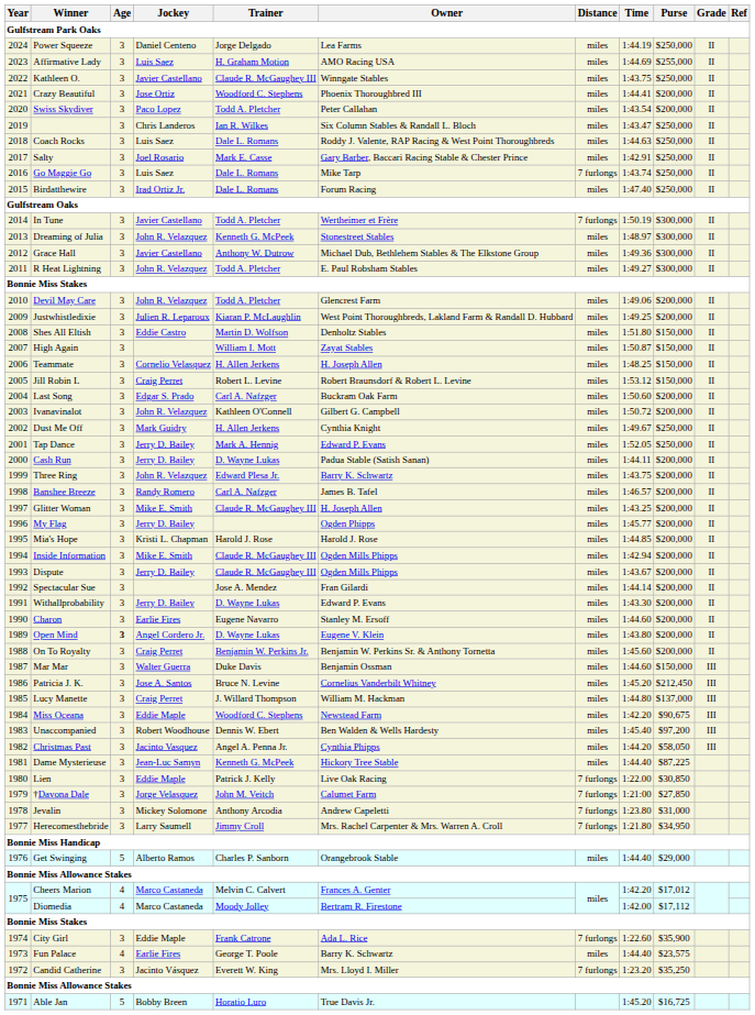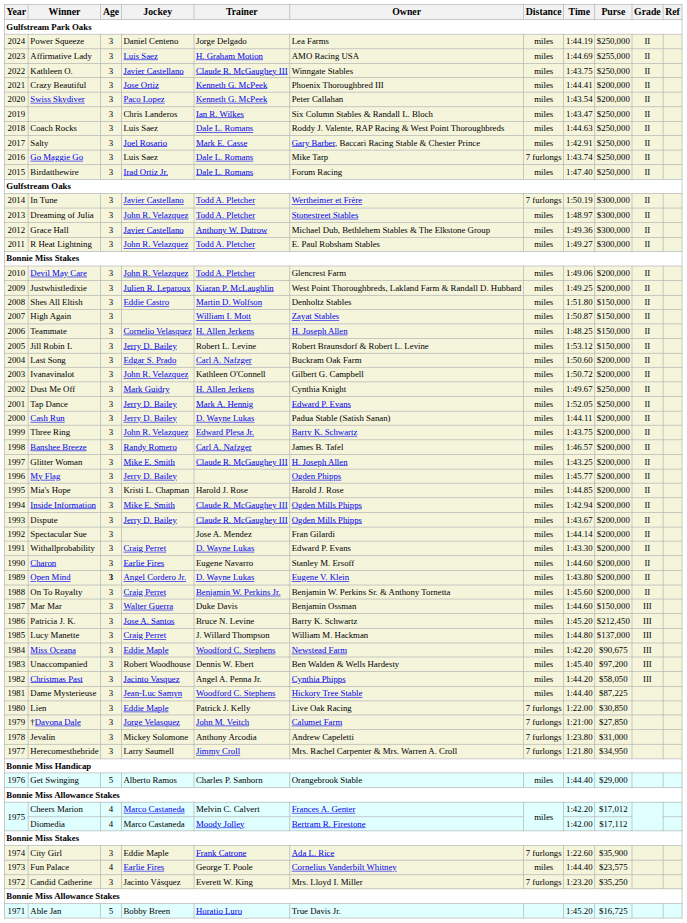 <table class="wikitable sortable">
 <tr>
 <th>Year</th>
 <th>Winner</th>
 <th>Age</th>
 <th>Jockey</th>
 <th>Trainer</th>
 <th>Owner</th>
 <th>Distance</th>
 <th>Time</th>
 <th>Purse</th>
 <th>Grade</th>
 <th>Ref</th>
 </tr>
 <tr style="font-size:90%; background-color:white">
 <td align="left" colspan=11><strong>Gulfstream Park Oaks</strong></td>
 </tr>
 <tr style="font-size:90%; background-color:beige">
 <td align=center>2024</td>
 <td>Power Squeeze</td>
 <td align=center>3</td>
 <td>Daniel Centeno</td>
 <td>Jorge Delgado</td>
 <td>Lea Farms</td>
 <td align=center> miles</td>
 <td align=center>1:44.19</td>
 <td align=center>$250,000</td>
 <td align=center>II</td>
 <td></td>
 </tr>
 <tr style="font-size:90%; background-color:beige">
 <td align=center>2023</td>
 <td>Affirmative Lady</td>
 <td align=center>3</td>
 <td><a href='#'>Luis Saez</a></td>
 <td><a href='#'>H. Graham Motion</a></td>
 <td>AMO Racing USA</td>
 <td align=center> miles</td>
 <td align=center>1:44.69</td>
 <td align=center>$255,000</td>
 <td align=center>II</td>
 <td></td>
 </tr>
 <tr style="font-size:90%; background-color:beige">
 <td align=center>2022</td>
 <td>Kathleen O.</td>
 <td align=center>3</td>
 <td><a href='#'>Javier Castellano</a></td>
 <td><a href='#'>Claude R. McGaughey III</a></td>
 <td>Winngate Stables</td>
 <td align=center> miles</td>
 <td align=center>1:43.75</td>
 <td align=center>$250,000</td>
 <td align=center>II</td>
 <td></td>
 </tr>
 <tr style="font-size:90%; background-color:beige">
 <td align=center>2021</td>
 <td>Crazy Beautiful</td>
 <td align=center>3</td>
 <td><a href='#'>Jose Ortiz</a></td>
-<td><a href='#'>Woodford C. Stephens</a></td>
+<td><a href='#'>Kenneth G. McPeek</a></td>
 <td>Phoenix Thoroughbred III</td>
 <td align=center> miles</td>
 <td align=center>1:44.41</td>
 <td align=center>$200,000</td>
 <td align=center>II</td>
 <td></td>
 </tr>
 <tr style="font-size:90%; background-color:beige">
 <td align=center>2020</td>
 <td><a href='#'>Swiss Skydiver</a></td>
 <td align=center>3</td>
 <td><a href='#'>Paco Lopez</a></td>
-<td><a href='#'>Todd A. Pletcher</a></td>
+<td><a href='#'>Kenneth G. McPeek</a></td>
 <td>Peter Callahan</td>
 <td align=center> miles</td>
 <td align=center>1:43.54</td>
 <td align=center>$200,000</td>
 <td align=center>II</td>
 <td></td>
 </tr>
 <tr style="font-size:90%; background-color:beige">
 <td align=center>2019</td>
 <td></td>
 <td align=center>3</td>
 <td>Chris Landeros</td>
 <td><a href='#'>Ian R. Wilkes</a></td>
 <td>Six Column Stables & Randall L. Bloch</td>
 <td align=center> miles</td>
 <td align=center>1:43.47</td>
 <td align=center>$250,000</td>
 <td align=center>II</td>
 <td></td>
 </tr>
 <tr style="font-size:90%; background-color:beige">
 <td align=center>2018</td>
 <td>Coach Rocks</td>
 <td align=center>3</td>
 <td>Luis Saez</td>
 <td><a href='#'>Dale L. Romans</a></td>
 <td>Roddy J. Valente, RAP Racing & West Point Thoroughbreds</td>
 <td align=center> miles</td>
 <td align=center>1:44.63</td>
 <td align=center>$250,000</td>
 <td align=center>II</td>
 <td></td>
 </tr>
 <tr style="font-size:90%; background-color:beige">
 <td align=center>2017</td>
 <td>Salty</td>
 <td align=center>3</td>
 <td><a href='#'>Joel Rosario</a></td>
 <td><a href='#'>Mark E. Casse</a></td>
 <td><a href='#'>Gary Barber</a>, Baccari Racing Stable & Chester Prince</td>
 <td align=center> miles</td>
 <td align=center>1:42.91</td>
 <td align=center>$250,000</td>
 <td align=center>II</td>
 <td></td>
 </tr>
 <tr style="font-size:90%; background-color:beige">
 <td align=center>2016</td>
 <td><a href='#'>Go Maggie Go</a></td>
 <td align=center>3</td>
 <td>Luis Saez</td>
 <td><a href='#'>Dale L. Romans</a></td>
 <td>Mike Tarp</td>
 <td align=center>7 furlongs</td>
 <td align=center>1:43.74</td>
 <td align=center>$250,000</td>
 <td align=center>II</td>
 <td></td>
 </tr>
 <tr style="font-size:90%; background-color:beige">
 <td align=center>2015</td>
 <td>Birdatthewire</td>
 <td align=center>3</td>
 <td><a href='#'>Irad Ortiz Jr.</a></td>
 <td><a href='#'>Dale L. Romans</a></td>
 <td>Forum Racing</td>
 <td align=center> miles</td>
 <td align=center>1:47.40</td>
 <td align=center>$250,000</td>
 <td align=center>II</td>
 <td></td>
 </tr>
 <tr style="font-size:90%; background-color:white">
 <td align="left" colspan=11><strong>Gulfstream Oaks</strong></td>
 </tr>
 <tr style="font-size:90%; background-color:beige">
 <td align=center>2014</td>
 <td>In Tune</td>
 <td align=center>3</td>
 <td><a href='#'>Javier Castellano</a></td>
 <td><a href='#'>Todd A. Pletcher</a></td>
 <td><a href='#'>Wertheimer et Frère</a></td>
 <td align=center>7 furlongs</td>
 <td align=center>1:50.19</td>
 <td align=center>$300,000</td>
 <td align=center>II</td>
 <td></td>
 </tr>
 <tr style="font-size:90%; background-color:beige">
 <td align=center>2013</td>
 <td>Dreaming of Julia</td>
 <td align=center>3</td>
 <td><a href='#'>John R. Velazquez</a></td>
-<td><a href='#'>Kenneth G. McPeek</a></td>
+<td><a href='#'>Todd A. Pletcher</a></td>
 <td><a href='#'>Stonestreet Stables</a></td>
 <td align=center> miles</td>
 <td align=center>1:48.97</td>
 <td align=center>$300,000</td>
 <td align=center>II</td>
 <td></td>
 </tr>
 <tr style="font-size:90%; background-color:beige">
 <td align=center>2012</td>
 <td>Grace Hall</td>
 <td align=center>3</td>
 <td><a href='#'>Javier Castellano</a></td>
 <td><a href='#'>Anthony W. Dutrow</a></td>
 <td>Michael Dub, Bethlehem Stables & The Elkstone Group</td>
 <td align=center> miles</td>
 <td align=center>1:49.36</td>
 <td align=center>$300,000</td>
 <td align=center>II</td>
 <td></td>
 </tr>
 <tr style="font-size:90%; background-color:beige">
 <td align=center>2011</td>
 <td>R Heat Lightning</td>
 <td align=center>3</td>
 <td><a href='#'>John R. Velazquez</a></td>
 <td><a href='#'>Todd A. Pletcher</a></td>
 <td>E. Paul Robsham Stables</td>
 <td align=center> miles</td>
 <td align=center>1:49.27</td>
 <td align=center>$300,000</td>
 <td align=center>II</td>
 <td></td>
 </tr>
 <tr style="font-size:90%; background-color:white">
 <td align="left" colspan=11><strong>Bonnie Miss Stakes</strong></td>
 </tr>
 <tr style="font-size:90%; background-color:beige">
 <td align=center>2010</td>
 <td><a href='#'>Devil May Care</a></td>
 <td align=center>3</td>
 <td><a href='#'>John R. Velazquez</a></td>
 <td><a href='#'>Todd A. Pletcher</a></td>
 <td>Glencrest Farm</td>
 <td align=center> miles</td>
 <td align=center>1:49.06</td>
 <td align=center>$200,000</td>
 <td align=center>II</td>
 <td></td>
 </tr>
 <tr style="font-size:90%; background-color:beige">
 <td align=center>2009</td>
 <td>Justwhistledixie</td>
 <td align=center>3</td>
 <td><a href='#'>Julien R. Leparoux</a></td>
 <td><a href='#'>Kiaran P. McLaughlin</a></td>
 <td>West Point Thoroughbreds, Lakland Farm & Randall D. Hubbard</td>
 <td align=center> miles</td>
 <td align=center>1:49.25</td>
 <td align=center>$200,000</td>
 <td align=center>II</td>
 <td></td>
 </tr>
 <tr style="font-size:90%; background-color:beige">
 <td align=center>2008</td>
 <td>Shes All Eltish</td>
 <td align=center>3</td>
 <td><a href='#'>Eddie Castro</a></td>
 <td><a href='#'>Martin D. Wolfson</a></td>
 <td>Denholtz Stables</td>
 <td align=center> miles</td>
 <td align=center>1:51.80</td>
 <td align=center>$150,000</td>
 <td align=center>II</td>
 <td></td>
 </tr>
 <tr style="font-size:90%; background-color:beige">
 <td align=center>2007</td>
 <td>High Again</td>
 <td align=center>3</td>
 <td></td>
 <td><a href='#'>William I. Mott</a></td>
 <td><a href='#'>Zayat Stables</a></td>
 <td align=center> miles</td>
 <td align=center>1:50.87</td>
 <td align=center>$150,000</td>
 <td align=center>II</td>
 <td></td>
 </tr>
 <tr style="font-size:90%; background-color:beige">
 <td align=center>2006</td>
 <td>Teammate</td>
 <td align=center>3</td>
 <td><a href='#'>Cornelio Velasquez</a></td>
 <td><a href='#'>H. Allen Jerkens</a></td>
 <td><a href='#'>H. Joseph Allen</a></td>
 <td align=center> miles</td>
 <td align=center>1:48.25</td>
 <td align=center>$150,000</td>
 <td align=center>II</td>
 <td></td>
 </tr>
 <tr style="font-size:90%; background-color:beige">
 <td align=center>2005</td>
 <td>Jill Robin L</td>
 <td align=center>3</td>
-<td><a href='#'>Craig Perret</a></td>
+<td><a href='#'>Jerry D. Bailey</a></td>
 <td>Robert L. Levine</td>
 <td>Robert Braunsdorf & Robert L. Levine</td>
 <td align=center> miles</td>
 <td align=center>1:53.12</td>
 <td align=center>$150,000</td>
 <td align=center>II</td>
 <td></td>
 </tr>
 <tr style="font-size:90%; background-color:beige">
 <td align=center>2004</td>
 <td>Last Song</td>
 <td align=center>3</td>
 <td><a href='#'>Edgar S. Prado</a></td>
 <td><a href='#'>Carl A. Nafzger</a></td>
 <td>Buckram Oak Farm</td>
 <td align=center> miles</td>
 <td align=center>1:50.60</td>
 <td align=center>$200,000</td>
 <td align=center>II</td>
 <td></td>
 </tr>
 <tr style="font-size:90%; background-color:beige">
 <td align=center>2003</td>
 <td>Ivanavinalot</td>
 <td align=center>3</td>
 <td><a href='#'>John R. Velazquez</a></td>
 <td>Kathleen O'Connell</td>
 <td>Gilbert G. Campbell</td>
 <td align=center> miles</td>
 <td align=center>1:50.72</td>
 <td align=center>$200,000</td>
 <td align=center>II</td>
 <td></td>
 </tr>
 <tr style="font-size:90%; background-color:beige">
 <td align=center>2002</td>
 <td>Dust Me Off</td>
 <td align=center>3</td>
 <td><a href='#'>Mark Guidry</a></td>
 <td><a href='#'>H. Allen Jerkens</a></td>
 <td>Cynthia Knight</td>
 <td align=center> miles</td>
 <td align=center>1:49.67</td>
 <td align=center>$250,000</td>
 <td align=center>II</td>
 <td></td>
 </tr>
 <tr style="font-size:90%; background-color:beige">
 <td align=center>2001</td>
 <td>Tap Dance</td>
 <td align=center>3</td>
 <td><a href='#'>Jerry D. Bailey</a></td>
 <td><a href='#'>Mark A. Hennig</a></td>
 <td><a href='#'>Edward P. Evans</a></td>
 <td align=center> miles</td>
 <td align=center>1:52.05</td>
 <td align=center>$250,000</td>
 <td align=center>II</td>
 <td></td>
 </tr>
 <tr style="font-size:90%; background-color:beige">
 <td align=center>2000</td>
 <td><a href='#'>Cash Run</a></td>
 <td align=center>3</td>
 <td><a href='#'>Jerry D. Bailey</a></td>
 <td><a href='#'>D. Wayne Lukas</a></td>
 <td>Padua Stable (Satish Sanan)</td>
 <td align=center> miles</td>
 <td align=center>1:44.11</td>
 <td align=center>$200,000</td>
 <td align=center>II</td>
 <td></td>
 </tr>
 <tr style="font-size:90%; background-color:beige">
 <td align=center>1999</td>
 <td>Three Ring</td>
 <td align=center>3</td>
 <td><a href='#'>John R. Velazquez</a></td>
 <td><a href='#'>Edward Plesa Jr.</a></td>
 <td><a href='#'>Barry K. Schwartz</a></td>
 <td align=center> miles</td>
 <td align=center>1:43.75</td>
 <td align=center>$200,000</td>
 <td align=center>II</td>
 <td></td>
 </tr>
 <tr style="font-size:90%; background-color:beige">
 <td align=center>1998</td>
 <td><a href='#'>Banshee Breeze</a></td>
 <td align=center>3</td>
 <td><a href='#'>Randy Romero</a></td>
 <td><a href='#'>Carl A. Nafzger</a></td>
 <td>James B. Tafel</td>
 <td align=center> miles</td>
 <td align=center>1:46.57</td>
 <td align=center>$200,000</td>
 <td align=center>II</td>
 <td></td>
 </tr>
 <tr style="font-size:90%; background-color:beige">
 <td align=center>1997</td>
 <td>Glitter Woman</td>
 <td align=center>3</td>
 <td><a href='#'>Mike E. Smith</a></td>
 <td><a href='#'>Claude R. McGaughey III</a></td>
 <td><a href='#'>H. Joseph Allen</a></td>
 <td align=center> miles</td>
 <td align=center>1:43.25</td>
 <td align=center>$200,000</td>
 <td align=center>II</td>
 <td></td>
 </tr>
 <tr style="font-size:90%; background-color:beige">
 <td align=center>1996</td>
 <td><a href='#'>My Flag</a></td>
 <td align=center>3</td>
 <td><a href='#'>Jerry D. Bailey</a></td>
 <td></td>
 <td><a href='#'>Ogden Phipps</a></td>
 <td align=center> miles</td>
 <td align=center>1:45.77</td>
 <td align=center>$200,000</td>
 <td align=center>II</td>
 <td></td>
 </tr>
 <tr style="font-size:90%; background-color:beige">
 <td align=center>1995</td>
 <td>Mia's Hope</td>
 <td align=center>3</td>
 <td>Kristi L. Chapman</td>
 <td>Harold J. Rose</td>
 <td>Harold J. Rose</td>
 <td align=center> miles</td>
 <td align=center>1:44.85</td>
 <td align=center>$200,000</td>
 <td align=center>II</td>
 <td></td>
 </tr>
 <tr style="font-size:90%; background-color:beige">
 <td align=center>1994</td>
 <td><a href='#'>Inside Information</a></td>
 <td align=center>3</td>
 <td><a href='#'>Mike E. Smith</a></td>
 <td><a href='#'>Claude R. McGaughey III</a></td>
 <td><a href='#'>Ogden Mills Phipps</a></td>
 <td align=center> miles</td>
 <td align=center>1:42.94</td>
 <td align=center>$200,000</td>
 <td align=center>II</td>
 <td></td>
 </tr>
 <tr style="font-size:90%; background-color:beige">
 <td align=center>1993</td>
 <td>Dispute</td>
 <td align=center>3</td>
 <td><a href='#'>Jerry D. Bailey</a></td>
 <td><a href='#'>Claude R. McGaughey III</a></td>
 <td><a href='#'>Ogden Mills Phipps</a></td>
 <td align=center> miles</td>
 <td align=center>1:43.67</td>
 <td align=center>$200,000</td>
 <td align=center>II</td>
 <td></td>
 </tr>
 <tr style="font-size:90%; background-color:beige">
 <td align=center>1992</td>
 <td>Spectacular Sue</td>
 <td align=center>3</td>
 <td></td>
 <td>Jose A. Mendez</td>
 <td>Fran Gilardi</td>
 <td align=center> miles</td>
 <td align=center>1:44.14</td>
 <td align=center>$200,000</td>
 <td align=center>II</td>
 <td></td>
 </tr>
 <tr style="font-size:90%; background-color:beige">
 <td align=center>1991</td>
 <td>Withallprobability</td>
 <td align=center>3</td>
-<td><a href='#'>Jerry D. Bailey</a></td>
+<td><a href='#'>Craig Perret</a></td>
 <td><a href='#'>D. Wayne Lukas</a></td>
 <td>Edward P. Evans</td>
 <td align=center> miles</td>
 <td align=center>1:43.30</td>
 <td align=center>$200,000</td>
 <td align=center>II</td>
 <td></td>
 </tr>
 <tr style="font-size:90%; background-color:beige">
 <td align=center>1990</td>
 <td><a href='#'>Charon</a></td>
 <td align=center>3</td>
 <td><a href='#'>Earlie Fires</a></td>
 <td>Eugene Navarro</td>
 <td>Stanley M. Ersoff</td>
 <td align=center> miles</td>
 <td align=center>1:44.60</td>
 <td align=center>$200,000</td>
 <td align=center>II</td>
 <td></td>
 </tr>
 <tr style="font-size:90%; background-color:beige">
 <td align=center>1989</td>
 <td><a href='#'>Open Mind</a></td>
 <td align=center><strong>3</strong></td>
 <td><a href='#'>Angel Cordero Jr.</a></td>
 <td><a href='#'>D. Wayne Lukas</a></td>
 <td><a href='#'>Eugene V. Klein</a></td>
 <td align=center> miles</td>
 <td align=center>1:43.80</td>
 <td align=center>$200,000</td>
 <td align=center>II</td>
 <td></td>
 </tr>
 <tr style="font-size:90%; background-color:beige">
 <td align=center>1988</td>
 <td>On To Royalty</td>
 <td align=center>3</td>
 <td><a href='#'>Craig Perret</a></td>
 <td><a href='#'>Benjamin W. Perkins Jr.</a></td>
 <td>Benjamin W. Perkins Sr. & Anthony Tornetta</td>
 <td align=center> miles</td>
 <td align=center>1:45.60</td>
 <td align=center>$200,000</td>
 <td align=center>II</td>
 <td></td>
 </tr>
 <tr style="font-size:90%; background-color:beige">
 <td align=center>1987</td>
 <td>Mar Mar</td>
 <td align=center>3</td>
 <td><a href='#'>Walter Guerra</a></td>
 <td>Duke Davis</td>
 <td>Benjamin Ossman</td>
 <td align=center> miles</td>
 <td align=center>1:44.60</td>
 <td align=center>$150,000</td>
 <td align=center>III</td>
 <td></td>
 </tr>
 <tr style="font-size:90%; background-color:beige">
 <td align=center>1986</td>
 <td>Patricia J. K.</td>
 <td align=center>3</td>
 <td><a href='#'>Jose A. Santos</a></td>
 <td>Bruce N. Levine</td>
-<td><a href='#'>Cornelius Vanderbilt Whitney</a></td>
+<td>Barry K. Schwartz</td>
 <td align=center> miles</td>
 <td align=center>1:45.20</td>
 <td align=center>$212,450</td>
 <td align=center>III</td>
 <td></td>
 </tr>
 <tr style="font-size:90%; background-color:beige">
 <td align=center>1985</td>
 <td>Lucy Manette</td>
 <td align=center>3</td>
 <td><a href='#'>Craig Perret</a></td>
 <td>J. Willard Thompson</td>
 <td>William M. Hackman</td>
 <td align=center> miles</td>
 <td align=center>1:44.80</td>
 <td align=center>$137,000</td>
 <td align=center>III</td>
 <td></td>
 </tr>
 <tr style="font-size:90%; background-color:beige">
 <td align=center>1984</td>
 <td><a href='#'>Miss Oceana</a></td>
 <td align=center>3</td>
 <td><a href='#'>Eddie Maple</a></td>
 <td><a href='#'>Woodford C. Stephens</a></td>
 <td><a href='#'>Newstead Farm</a></td>
 <td align=center> miles</td>
 <td align=center>1:42.20</td>
 <td align=center>$90,675</td>
 <td align=center>III</td>
 <td></td>
 </tr>
 <tr style="font-size:90%; background-color:beige">
 <td align=center>1983</td>
 <td>Unaccompanied</td>
 <td align=center>3</td>
 <td>Robert Woodhouse</td>
 <td>Dennis W. Ebert</td>
 <td>Ben Walden & Wells Hardesty</td>
 <td align=center> miles</td>
 <td align=center>1:45.40</td>
 <td align=center>$97,200</td>
 <td align=center>III</td>
 <td></td>
 </tr>
 <tr style="font-size:90%; background-color:beige">
 <td align=center>1982</td>
 <td><a href='#'>Christmas Past</a></td>
 <td align=center>3</td>
 <td><a href='#'>Jacinto Vasquez</a></td>
 <td>Angel A. Penna Jr.</td>
 <td><a href='#'>Cynthia Phipps</a></td>
 <td align=center> miles</td>
 <td align=center>1:44.20</td>
 <td align=center>$58,050</td>
 <td align=center>III</td>
 <td></td>
 </tr>
 <tr style="font-size:90%; background-color:beige">
 <td align=center>1981</td>
 <td>Dame Mysterieuse</td>
 <td align=center>3</td>
 <td><a href='#'>Jean-Luc Samyn</a></td>
-<td><a href='#'>Kenneth G. McPeek</a></td>
+<td><a href='#'>Woodford C. Stephens</a></td>
 <td><a href='#'>Hickory Tree Stable</a></td>
 <td align=center> miles</td>
 <td align=center>1:44.40</td>
 <td align=center>$87,225</td>
 <td align=center></td>
 <td></td>
 </tr>
 <tr style="font-size:90%; background-color:beige">
 <td align=center>1980</td>
 <td>Lien</td>
 <td align=center>3</td>
 <td><a href='#'>Eddie Maple</a></td>
 <td>Patrick J. Kelly</td>
 <td>Live Oak Racing</td>
 <td align=center>7 furlongs</td>
 <td align=center>1:22.00</td>
 <td align=center>$30,850</td>
 <td align=center></td>
 <td></td>
 </tr>
 <tr style="font-size:90%; background-color:beige">
 <td align=center>1979</td>
 <td>†<a href='#'>Davona Dale</a></td>
 <td align=center>3</td>
 <td><a href='#'>Jorge Velasquez</a></td>
 <td><a href='#'>John M. Veitch</a></td>
 <td><a href='#'>Calumet Farm</a></td>
 <td align=center>7 furlongs</td>
 <td align=center>1:21:00</td>
 <td align=center>$27,850</td>
 <td align=center></td>
 <td></td>
 </tr>
 <tr style="font-size:90%; background-color:beige">
 <td align=center>1978</td>
 <td>Jevalin</td>
 <td align=center>3</td>
 <td>Mickey Solomone</td>
 <td>Anthony Arcodia</td>
 <td>Andrew Capeletti</td>
 <td align=center>7 furlongs</td>
 <td align=center>1:23.80</td>
 <td align=center>$31,000</td>
 <td align=center></td>
 <td></td>
 </tr>
 <tr style="font-size:90%; background-color:beige">
 <td align=center>1977</td>
 <td>Herecomesthebride</td>
 <td align=center>3</td>
 <td>Larry Saumell</td>
 <td><a href='#'>Jimmy Croll</a></td>
 <td>Mrs. Rachel Carpenter & Mrs. Warren A. Croll</td>
 <td align=center>7 furlongs</td>
 <td align=center>1:21.80</td>
 <td align=center>$34,950</td>
 <td align=center></td>
 <td></td>
 </tr>
 <tr style="font-size:90%; background-color:white">
 <td align="left" colspan=11><strong>Bonnie Miss Handicap</strong></td>
 </tr>
 <tr style="font-size:90%; background-color:lightcyan">
 <td align=center>1976</td>
 <td>Get Swinging</td>
 <td align=center>5</td>
 <td>Alberto Ramos</td>
 <td>Charles P. Sanborn</td>
 <td>Orangebrook Stable</td>
 <td align=center> miles</td>
 <td align=center>1:44.40</td>
 <td align=center>$29,000</td>
 <td align=center></td>
 <td></td>
 </tr>
 <tr style="font-size:90%; background-color:white">
 <td align="left" colspan=11><strong>Bonnie Miss Allowance Stakes</strong></td>
 </tr>
 <tr style="font-size:90%; background-color:lightcyan">
 <td align=center rowspan=2>1975</td>
 <td>Cheers Marion</td>
 <td align=center>4</td>
 <td><a href='#'>Marco Castaneda</a></td>
 <td>Melvin C. Calvert</td>
 <td><a href='#'>Frances A. Genter</a></td>
 <td align=center rowspan=2> miles</td>
 <td align=center>1:42.20</td>
 <td align=center>$17,012</td>
 <td align=center rowspan=2></td>
 <td></td>
 </tr>
 <tr style="font-size:90%; background-color:lightcyan">
 <td>Diomedia</td>
 <td align=center>4</td>
 <td>Marco Castaneda</td>
 <td><a href='#'>Moody Jolley</a></td>
 <td><a href='#'>Bertram R. Firestone</a></td>
 <td align=center>1:42.00</td>
 <td align=center>$17,112</td>
 <td></td>
 </tr>
 <tr style="font-size:90%; background-color:white">
 <td align="left" colspan=11><strong>Bonnie Miss Stakes</strong></td>
 </tr>
 <tr style="font-size:90%; background-color:beige">
 <td align=center>1974</td>
 <td>City Girl</td>
 <td align=center>3</td>
 <td>Eddie Maple</td>
 <td><a href='#'>Frank Catrone</a></td>
 <td><a href='#'>Ada L. Rice</a></td>
 <td align=center>7 furlongs</td>
 <td align=center>1:22.60</td>
 <td align=center>$35,900</td>
 <td align=center></td>
 <td></td>
 </tr>
 <tr style="font-size:90%; background-color:beige">
 <td align=center>1973</td>
 <td>Fun Palace</td>
 <td align=center>4</td>
 <td><a href='#'>Earlie Fires</a></td>
 <td>George T. Poole</td>
-<td>Barry K. Schwartz</td>
+<td><a href='#'>Cornelius Vanderbilt Whitney</a></td>
 <td align=center> miles</td>
 <td align=center>1:44.40</td>
 <td align=center>$23,575</td>
 <td align=center></td>
 <td></td>
 </tr>
 <tr style="font-size:90%; background-color:beige">
 <td align=center>1972</td>
 <td>Candid Catherine</td>
 <td align=center>3</td>
 <td>Jacinto Vásquez</td>
 <td>Everett W. King</td>
 <td>Mrs. Lloyd I. Miller</td>
 <td align=center>7 furlongs</td>
 <td align=center>1:23.20</td>
 <td align=center>$35,250</td>
 <td align=center></td>
 <td></td>
 </tr>
 <tr style="font-size:90%; background-color:white">
 <td align="left" colspan=11><strong>Bonnie Miss Allowance Stakes</strong></td>
 </tr>
 <tr style="font-size:90%; background-color:lightcyan">
 <td align=center>1971</td>
 <td>Able Jan</td>
 <td align=center>5</td>
 <td>Bobby Breen</td>
 <td><a href='#'>Horatio Luro</a></td>
 <td>True Davis Jr.</td>
 <td align=center></td>
 <td align=center>1:45.20</td>
 <td align=center>$16,725</td>
 <td align=center></td>
 <td></td>
 </tr>
 </table>
